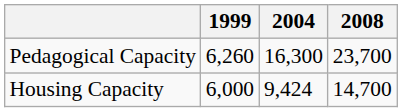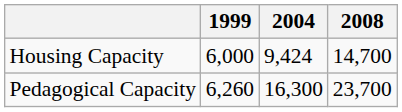 <table class="wikitable">
 <tr>
 <th></th>
 <th>1999</th>
 <th>2004</th>
 <th>2008</th>
 </tr>
 <tr>
+<td>Housing Capacity</td>
+<td>6,000</td>
+<td>9,424</td>
+<td>14,700</td>
+</tr>
+<tr>
 <td>Pedagogical Capacity</td>
 <td>6,260</td>
 <td>16,300</td>
 <td>23,700</td>
 </tr>
-<tr>
-<td>Housing Capacity</td>
-<td>6,000</td>
-<td>9,424</td>
-<td>14,700</td>
-</tr>
 </table>
